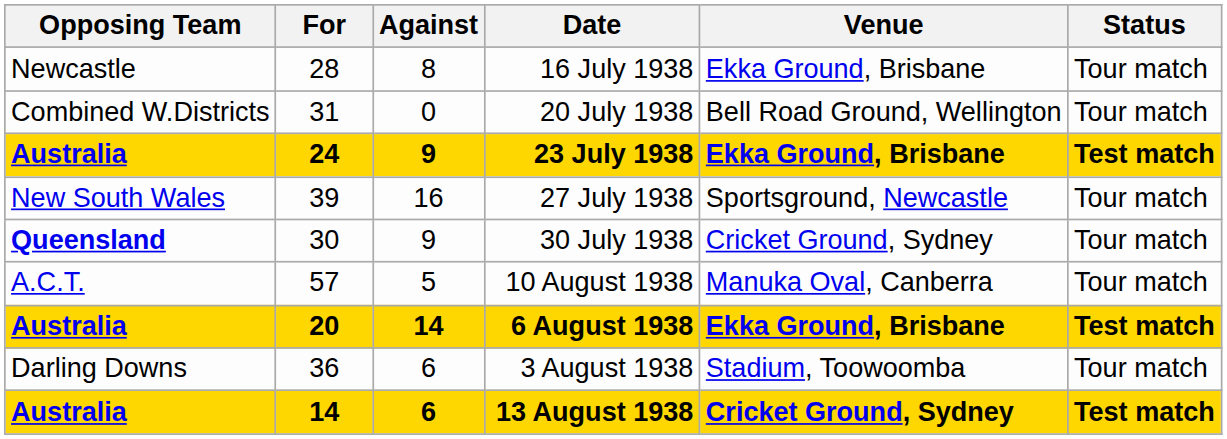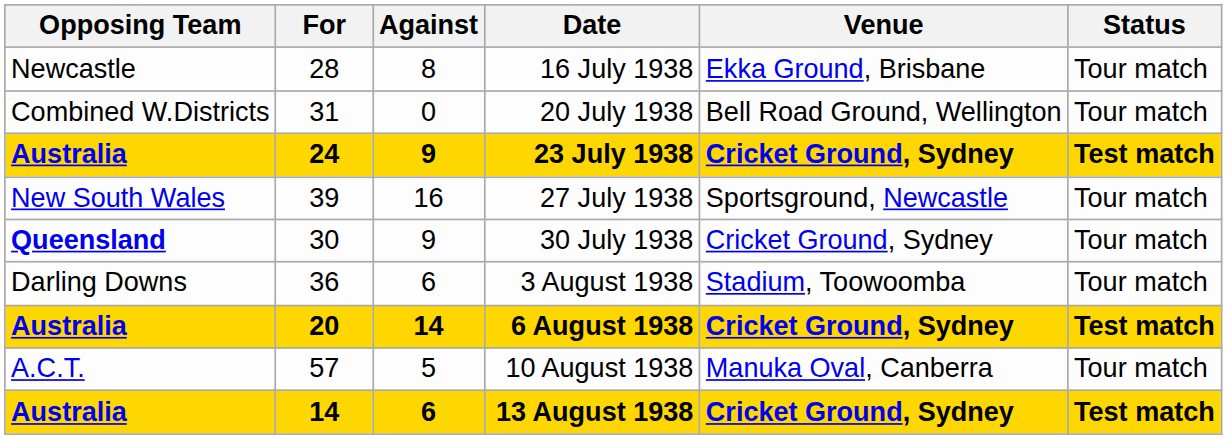 <table class=wikitable>
 <tr>
 <th>Opposing Team</th>
 <th>For</th>
 <th>Against</th>
 <th>Date</th>
 <th>Venue</th>
 <th>Status</th>
 </tr>
 <tr bgcolor=#fdfdfd>
 <td>Newcastle</td>
 <td align=center width=50>28</td>
 <td align=center width=50>8</td>
 <td width=120 align=right>16 July 1938</td>
 <td><a href='#'>Ekka Ground</a>, Brisbane</td>
 <td>Tour match</td>
 </tr>
 <tr bgcolor=#fdfdfd>
 <td>Combined W.Districts</td>
 <td align=center width=50>31</td>
 <td align=center width=50>0</td>
 <td width=120 align=right>20 July 1938</td>
 <td>Bell Road Ground, Wellington</td>
 <td>Tour match</td>
 </tr>
 <tr bgcolor=gold>
 <td><strong><a href='#'>Australia</a></strong></td>
 <td align=center width=50><strong>24</strong></td>
 <td align=center width=50><strong>9</strong></td>
 <td width=120 align=right><strong>23 July 1938</strong></td>
-<td><strong><a href='#'>Ekka Ground</a>, Brisbane</strong></td>
+<td><strong><a href='#'>Cricket Ground</a>, Sydney</strong></td>
 <td><strong>Test match</strong></td>
 </tr>
 <tr bgcolor=#fdfdfd>
 <td><a href='#'>New South Wales</a></td>
 <td align=center width=50>39</td>
 <td align=center width=50>16</td>
 <td width=120 align=right>27 July 1938</td>
 <td>Sportsground, <a href='#'>Newcastle</a></td>
 <td>Tour match</td>
 </tr>
 <tr bgcolor=#fdfdfd>
 <td><strong><a href='#'>Queensland</a></strong></td>
 <td align=center width=50>30</td>
 <td align=center width=50>9</td>
 <td width=120 align=right>30 July 1938</td>
 <td><a href='#'>Cricket Ground</a>, Sydney</td>
 <td>Tour match</td>
 </tr>
 <tr bgcolor=#fdfdfd>
-<td><a href='#'>A.C.T.</a></td>
-<td align=center width=50>57</td>
-<td align=center width=50>5</td>
-<td width=120 align=right>10 August 1938</td>
-<td><a href='#'>Manuka Oval</a>, Canberra</td>
+<td>Darling Downs</td>
+<td align=center width=50>36</td>
+<td align=center width=50>6</td>
+<td width=120 align=right>3 August 1938</td>
+<td><a href='#'>Stadium</a>, Toowoomba</td>
 <td>Tour match</td>
 </tr>
 <tr bgcolor=gold>
 <td><strong><a href='#'>Australia</a></strong></td>
 <td align=center width=50><strong>20</strong></td>
 <td align=center width=50><strong>14</strong></td>
 <td width=120 align=right><strong>6 August 1938</strong></td>
-<td><strong><a href='#'>Ekka Ground</a>, Brisbane</strong></td>
+<td><strong><a href='#'>Cricket Ground</a>, Sydney</strong></td>
 <td><strong>Test match</strong></td>
 </tr>
 <tr bgcolor=#fdfdfd>
-<td>Darling Downs</td>
-<td align=center width=50>36</td>
-<td align=center width=50>6</td>
-<td width=120 align=right>3 August 1938</td>
-<td><a href='#'>Stadium</a>, Toowoomba</td>
+<td><a href='#'>A.C.T.</a></td>
+<td align=center width=50>57</td>
+<td align=center width=50>5</td>
+<td width=120 align=right>10 August 1938</td>
+<td><a href='#'>Manuka Oval</a>, Canberra</td>
 <td>Tour match</td>
 </tr>
 <tr bgcolor=gold>
 <td><strong><a href='#'>Australia</a></strong></td>
 <td align=center width=50><strong>14</strong></td>
 <td align=center width=50><strong>6</strong></td>
 <td width=120 align=right><strong>13 August 1938</strong></td>
 <td><strong><a href='#'>Cricket Ground</a>, Sydney</strong></td>
 <td><strong>Test match</strong></td>
 </tr>
 </table>
